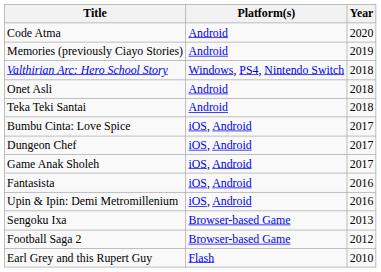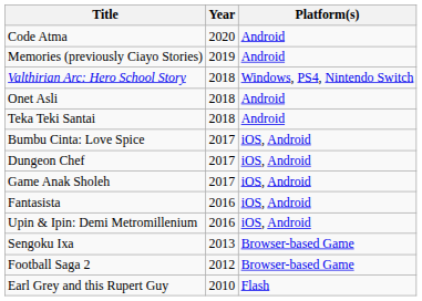 <table class="wikitable" style="margin-bottom: 10px;">
 <tr>
 <th>Title</th>
+<th>Year</th>
 <th>Platform(s)</th>
-<th>Year</th>
 </tr>
 <tr>
 <td>Code Atma</td>
+<td>2020</td>
 <td><a href='#'>Android</a></td>
-<td>2020</td>
 </tr>
 <tr>
 <td>Memories (previously Ciayo Stories)</td>
+<td>2019</td>
 <td><a href='#'>Android</a></td>
-<td>2019</td>
 </tr>
 <tr>
 <td><em><a href='#'>Valthirian Arc: Hero School Story</a></em></td>
+<td>2018</td>
 <td><a href='#'>Windows</a>, <a href='#'>PS4</a>, <a href='#'>Nintendo Switch</a></td>
-<td>2018</td>
 </tr>
 <tr>
 <td>Onet Asli</td>
+<td>2018</td>
 <td><a href='#'>Android</a></td>
-<td>2018</td>
 </tr>
 <tr>
 <td>Teka Teki Santai</td>
+<td>2018</td>
 <td><a href='#'>Android</a></td>
-<td>2018</td>
 </tr>
 <tr>
 <td>Bumbu Cinta: Love Spice</td>
+<td>2017</td>
 <td><a href='#'>iOS</a>, <a href='#'>Android</a></td>
-<td>2017</td>
 </tr>
 <tr>
 <td>Dungeon Chef</td>
+<td>2017</td>
 <td><a href='#'>iOS</a>, <a href='#'>Android</a></td>
-<td>2017</td>
 </tr>
 <tr>
 <td>Game Anak Sholeh</td>
+<td>2017</td>
 <td><a href='#'>iOS</a>, <a href='#'>Android</a></td>
-<td>2017</td>
 </tr>
 <tr>
 <td>Fantasista</td>
+<td>2016</td>
 <td><a href='#'>iOS</a>, <a href='#'>Android</a></td>
-<td>2016</td>
 </tr>
 <tr>
 <td>Upin & Ipin: Demi Metromillenium</td>
+<td>2016</td>
 <td><a href='#'>iOS</a>, <a href='#'>Android</a></td>
-<td>2016</td>
 </tr>
 <tr>
 <td>Sengoku Ixa</td>
+<td>2013</td>
 <td><a href='#'>Browser-based Game</a></td>
-<td>2013</td>
 </tr>
 <tr>
 <td>Football Saga 2</td>
+<td>2012</td>
 <td><a href='#'>Browser-based Game</a></td>
-<td>2012</td>
 </tr>
 <tr>
 <td>Earl Grey and this Rupert Guy</td>
+<td>2010</td>
 <td><a href='#'>Flash</a></td>
-<td>2010</td>
 </tr>
 </table>
